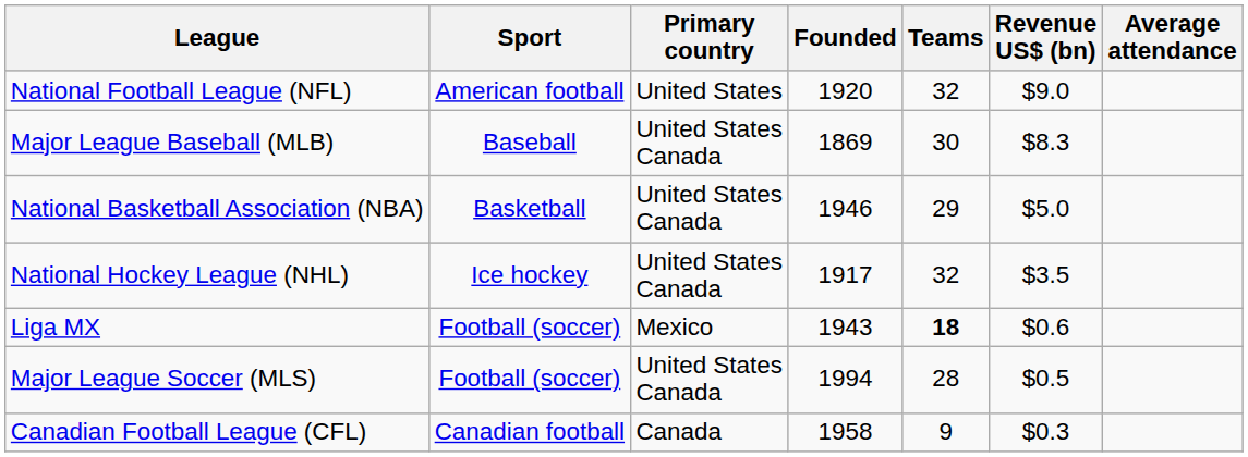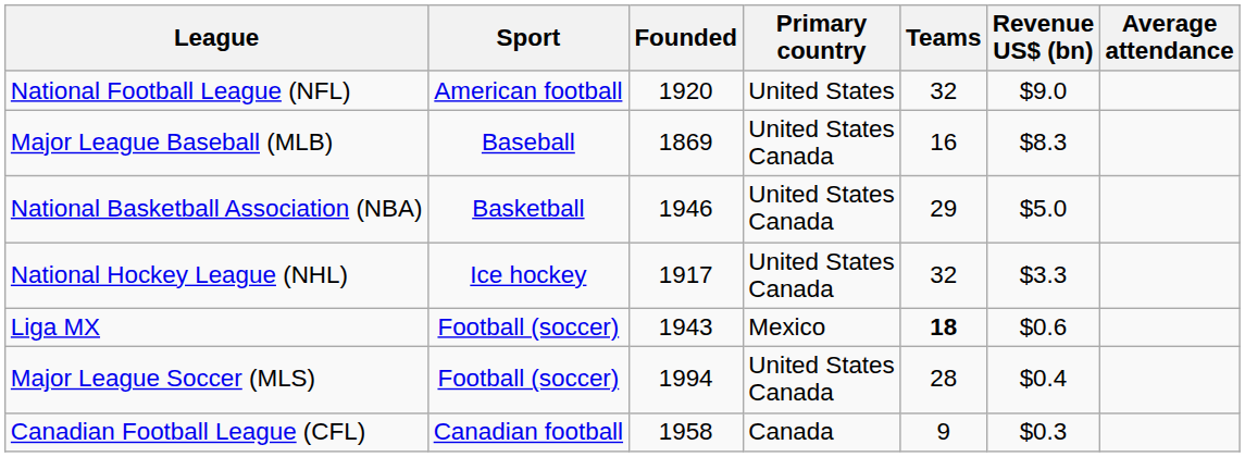 <table class="wikitable sortable" style="text-align:center">
 <tr>
 <th>League</th>
 <th>Sport</th>
+<th>Founded</th>
 <th>Primary<br>country</th>
-<th>Founded</th>
 <th>Teams</th>
 <th>Revenue<br>US$ (bn)</th>
 <th>Average<br>attendance</th>
 </tr>
 <tr>
 <td align=left><a href='#'>National Football League</a> (NFL)</td>
 <td><a href='#'>American football</a></td>
+<td>1920</td>
 <td align=left>United States</td>
-<td>1920</td>
 <td>32</td>
 <td>$9.0</td>
 <td></td>
 </tr>
 <tr>
 <td align=left><a href='#'>Major League Baseball</a> (MLB)</td>
 <td><a href='#'>Baseball</a></td>
+<td>1869</td>
 <td align=left>United States<br>Canada</td>
-<td>1869</td>
-<td>30</td>
+<td>16</td>
 <td>$8.3</td>
 <td></td>
 </tr>
 <tr>
 <td align=left><a href='#'>National Basketball Association</a> (NBA)</td>
 <td><a href='#'>Basketball</a></td>
+<td>1946</td>
 <td align=left>United States<br>Canada</td>
-<td>1946</td>
 <td>29</td>
 <td>$5.0</td>
 <td></td>
 </tr>
 <tr>
 <td align=left><a href='#'>National Hockey League</a> (NHL)</td>
 <td><a href='#'>Ice hockey</a></td>
+<td>1917</td>
 <td align=left>United States<br>Canada</td>
-<td>1917</td>
 <td>32</td>
-<td>$3.5</td>
+<td>$3.3</td>
 <td></td>
 </tr>
 <tr>
 <td align=left><a href='#'>Liga MX</a></td>
 <td><a href='#'>Football (soccer)</a></td>
+<td>1943</td>
 <td align=left>Mexico</td>
-<td>1943</td>
 <td><strong>18</strong></td>
 <td>$0.6</td>
 <td></td>
 </tr>
 <tr>
 <td align=left><a href='#'>Major League Soccer</a> (MLS)</td>
 <td><a href='#'>Football (soccer)</a></td>
+<td>1994</td>
 <td align=left>United States<br>Canada</td>
-<td>1994</td>
 <td>28</td>
-<td>$0.5</td>
+<td>$0.4</td>
 <td></td>
 </tr>
 <tr>
 <td align=left><a href='#'>Canadian Football League</a> (CFL)</td>
 <td><a href='#'>Canadian football</a></td>
+<td>1958</td>
 <td align=left>Canada</td>
-<td>1958</td>
 <td>9</td>
 <td>$0.3</td>
 <td></td>
 </tr>
 </table>
